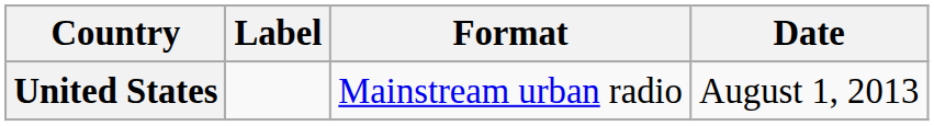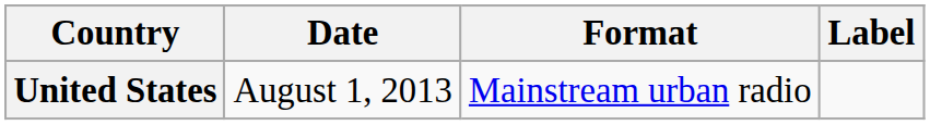 <table class="wikitable plainrowheaders">
 <tr>
 <th>Country</th>
+<th>Date</th>
+<th>Format</th>
 <th>Label</th>
-<th>Format</th>
-<th>Date</th>
 </tr>
 <tr>
 <th scope="row">United States</th>
+<td>August 1, 2013</td>
+<td><a href='#'>Mainstream urban</a> radio</td>
 <td></td>
-<td><a href='#'>Mainstream urban</a> radio</td>
-<td>August 1, 2013</td>
 </tr>
 </table>
